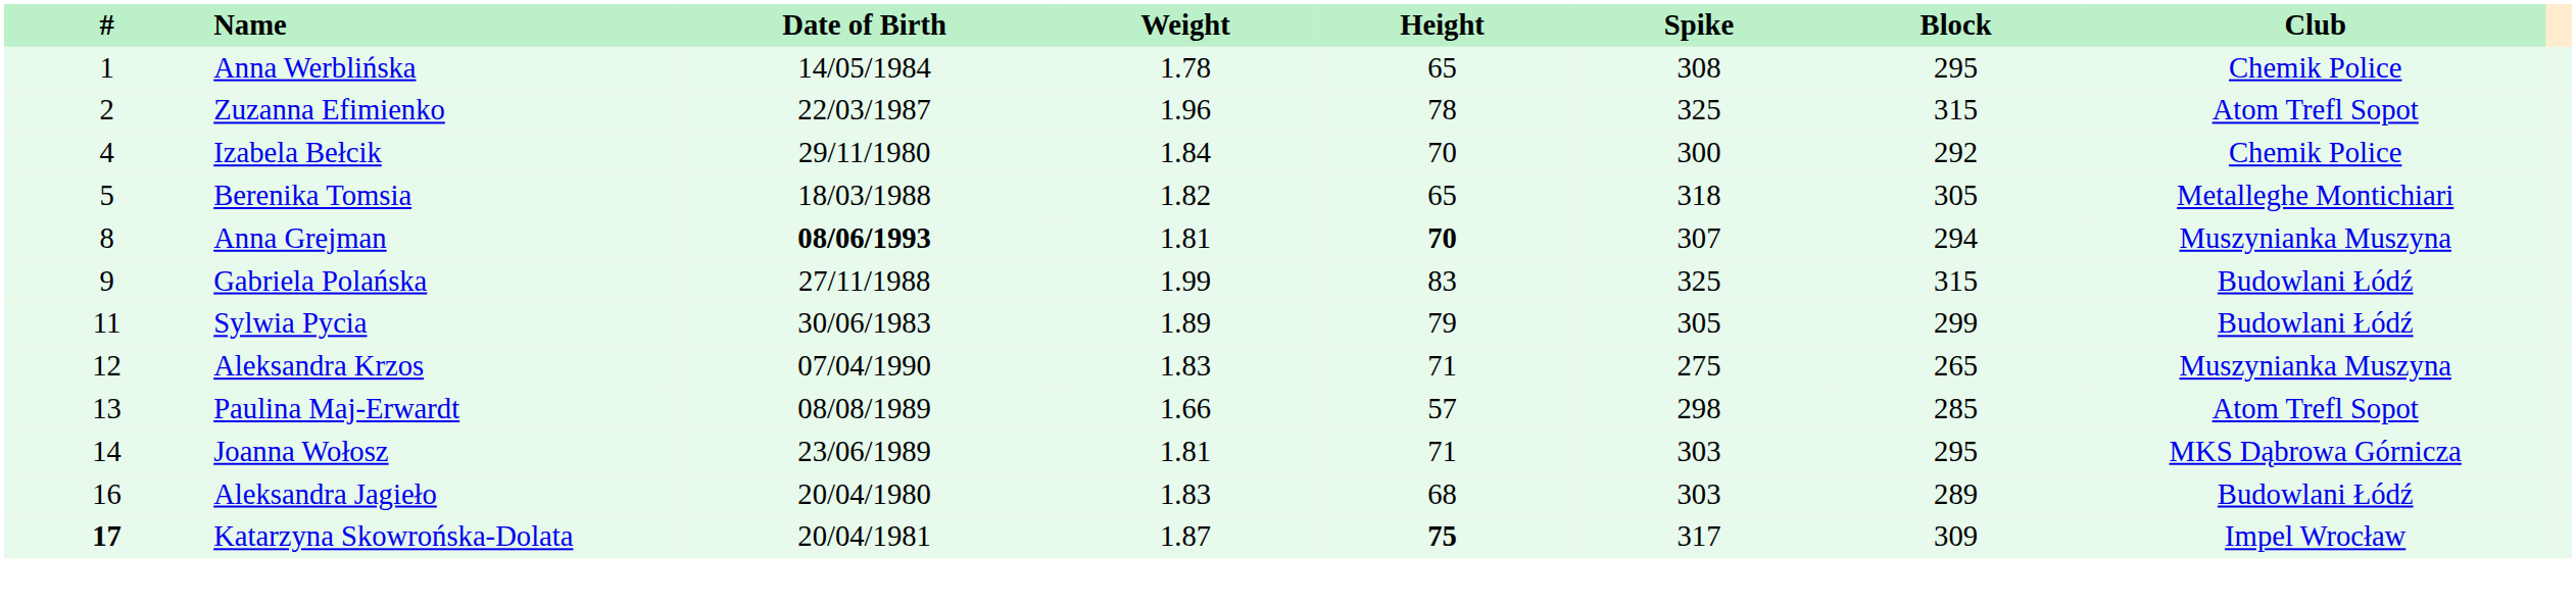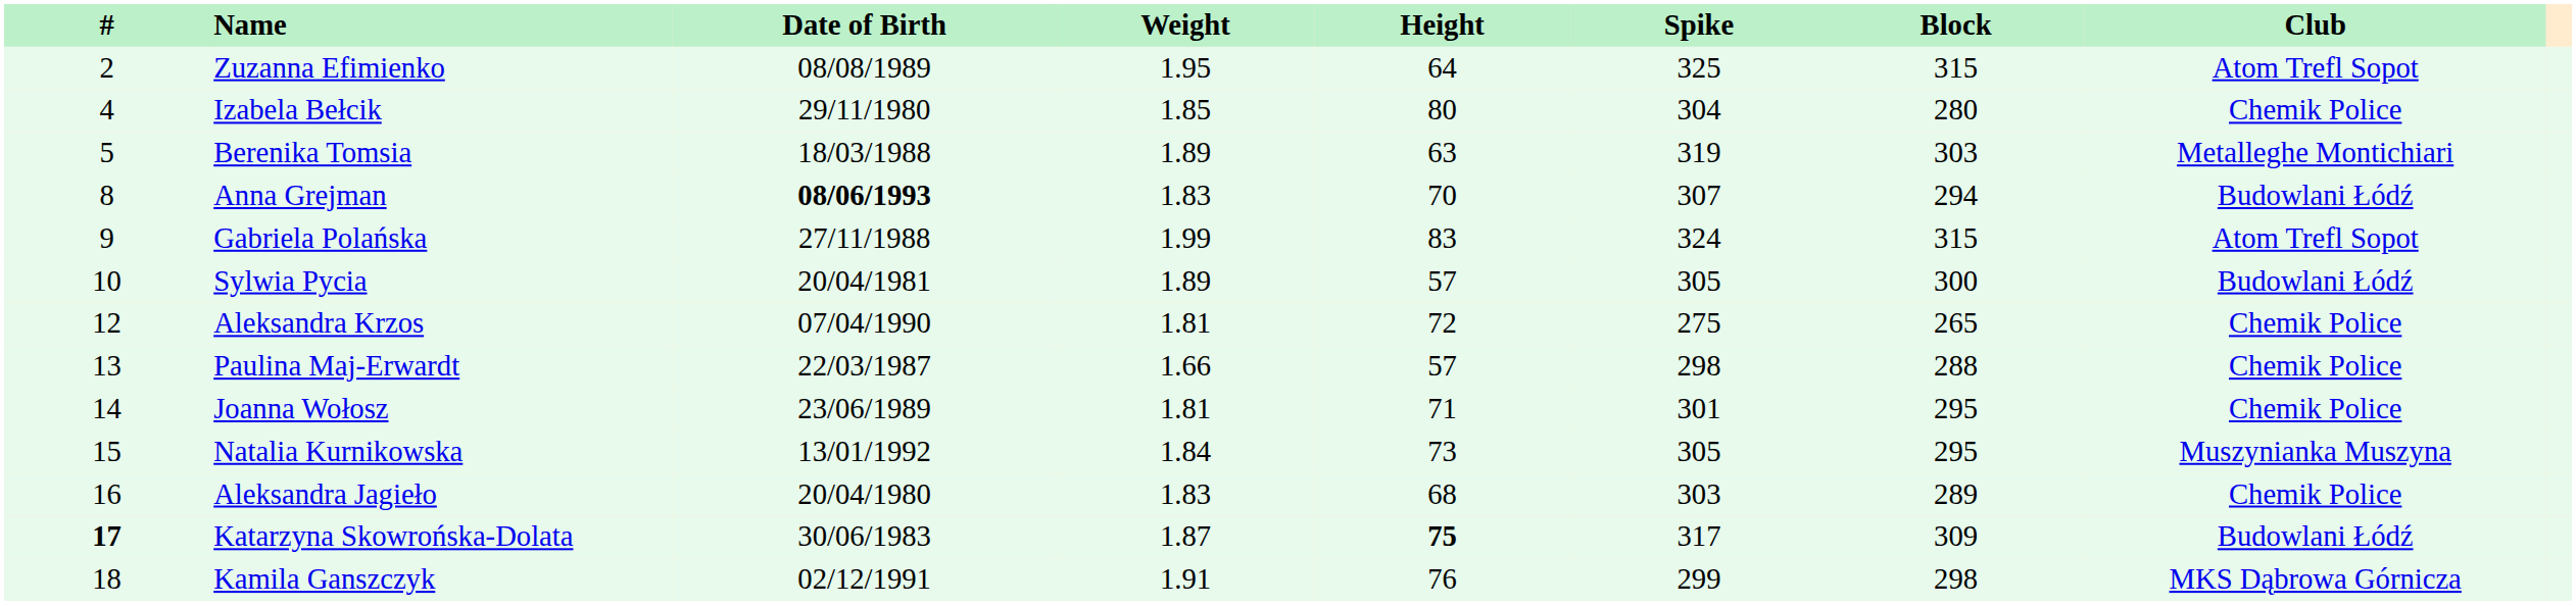 <table border=0 cellpadding=2 cellspacing=0  |- bgcolor=#FFECCE style="text-align:center; font-size:90%;" width=100%>
 <tr bgcolor=#BBF0C9>
 <th width=8%>#</th>
 <th width=18% align=left>Name</th>
 <th width=15%>Date of Birth</th>
 <th width=10%>Weight</th>
 <th width=10%>Height</th>
 <th width=10%>Spike</th>
 <th width=10%>Block</th>
 <th width=18%>Club</th>
 </tr>
 <tr bgcolor=#E7FAEC>
-<td>1</td>
-<td align=left><a href='#'>Anna Werblińska</a></td>
-<td>14/05/1984</td>
-<td>1.78</td>
-<td>65</td>
-<td>308</td>
-<td>295</td>
-<td> <a href='#'>Chemik Police</a></td>
-<td></td>
-</tr>
-<tr bgcolor=#E7FAEC>
 <td>2</td>
 <td align=left><a href='#'>Zuzanna Efimienko</a></td>
-<td>22/03/1987</td>
-<td>1.96</td>
-<td>78</td>
+<td>08/08/1989</td>
+<td>1.95</td>
+<td>64</td>
 <td>325</td>
 <td>315</td>
 <td> <a href='#'>Atom Trefl Sopot</a></td>
 <td></td>
 </tr>
 <tr bgcolor=#E7FAEC>
 <td>4</td>
 <td align=left><a href='#'>Izabela Bełcik</a></td>
 <td>29/11/1980</td>
-<td>1.84</td>
-<td>70</td>
-<td>300</td>
-<td>292</td>
+<td>1.85</td>
+<td>80</td>
+<td>304</td>
+<td>280</td>
 <td> <a href='#'>Chemik Police</a></td>
 <td></td>
 </tr>
 <tr bgcolor=#E7FAEC>
 <td>5</td>
 <td align=left><a href='#'>Berenika Tomsia</a></td>
 <td>18/03/1988</td>
-<td>1.82</td>
-<td>65</td>
-<td>318</td>
-<td>305</td>
+<td>1.89</td>
+<td>63</td>
+<td>319</td>
+<td>303</td>
 <td> <a href='#'>Metalleghe Montichiari</a></td>
 <td></td>
 </tr>
 <tr bgcolor=#E7FAEC>
 <td>8</td>
 <td align=left><a href='#'>Anna Grejman</a></td>
 <td><strong>08/06/1993</strong></td>
-<td>1.81</td>
-<td><strong>70</strong></td>
+<td>1.83</td>
+<td>70</td>
 <td>307</td>
 <td>294</td>
-<td> <a href='#'>Muszynianka Muszyna</a></td>
+<td> <a href='#'>Budowlani Łódź</a></td>
 <td></td>
 </tr>
 <tr bgcolor=#E7FAEC>
 <td>9</td>
 <td align=left><a href='#'>Gabriela Polańska</a></td>
 <td>27/11/1988</td>
 <td>1.99</td>
 <td>83</td>
-<td>325</td>
+<td>324</td>
 <td>315</td>
-<td> <a href='#'>Budowlani Łódź</a></td>
+<td> <a href='#'>Atom Trefl Sopot</a></td>
 <td></td>
 </tr>
 <tr bgcolor=#E7FAEC>
-<td>11</td>
+<td>10</td>
 <td align=left><a href='#'>Sylwia Pycia</a></td>
-<td>30/06/1983</td>
+<td>20/04/1981</td>
 <td>1.89</td>
-<td>79</td>
+<td>57</td>
 <td>305</td>
-<td>299</td>
+<td>300</td>
 <td> <a href='#'>Budowlani Łódź</a></td>
 <td></td>
 </tr>
 <tr bgcolor=#E7FAEC>
 <td>12</td>
 <td align=left><a href='#'>Aleksandra Krzos</a></td>
 <td>07/04/1990</td>
-<td>1.83</td>
-<td>71</td>
+<td>1.81</td>
+<td>72</td>
 <td>275</td>
 <td>265</td>
-<td> <a href='#'>Muszynianka Muszyna</a></td>
+<td> <a href='#'>Chemik Police</a></td>
 <td></td>
 </tr>
 <tr bgcolor=#E7FAEC>
 <td>13</td>
 <td align=left><a href='#'>Paulina Maj-Erwardt</a></td>
-<td>08/08/1989</td>
+<td>22/03/1987</td>
 <td>1.66</td>
 <td>57</td>
 <td>298</td>
-<td>285</td>
-<td> <a href='#'>Atom Trefl Sopot</a></td>
+<td>288</td>
+<td> <a href='#'>Chemik Police</a></td>
 <td></td>
 </tr>
 <tr bgcolor=#E7FAEC>
 <td>14</td>
 <td align=left><a href='#'>Joanna Wołosz</a></td>
 <td>23/06/1989</td>
 <td>1.81</td>
 <td>71</td>
-<td>303</td>
+<td>301</td>
 <td>295</td>
-<td> <a href='#'>MKS Dąbrowa Górnicza</a></td>
+<td> <a href='#'>Chemik Police</a></td>
+<td></td>
+</tr>
+<tr bgcolor=#E7FAEC>
+<td>15</td>
+<td align=left><a href='#'>Natalia Kurnikowska</a></td>
+<td>13/01/1992</td>
+<td>1.84</td>
+<td>73</td>
+<td>305</td>
+<td>295</td>
+<td> <a href='#'>Muszynianka Muszyna</a></td>
 <td></td>
 </tr>
 <tr bgcolor=#E7FAEC>
 <td>16</td>
 <td align=left><a href='#'>Aleksandra Jagieło</a></td>
 <td>20/04/1980</td>
 <td>1.83</td>
 <td>68</td>
 <td>303</td>
 <td>289</td>
-<td> <a href='#'>Budowlani Łódź</a></td>
+<td> <a href='#'>Chemik Police</a></td>
 <td></td>
 </tr>
 <tr bgcolor=#E7FAEC>
 <td><strong>17</strong></td>
 <td align=left><a href='#'>Katarzyna Skowrońska-Dolata</a></td>
-<td>20/04/1981</td>
+<td>30/06/1983</td>
 <td>1.87</td>
 <td><strong>75</strong></td>
 <td>317</td>
 <td>309</td>
-<td> <a href='#'>Impel Wrocław</a></td>
+<td> <a href='#'>Budowlani Łódź</a></td>
+<td></td>
+</tr>
+<tr bgcolor=#E7FAEC>
+<td>18</td>
+<td align=left><a href='#'>Kamila Ganszczyk</a></td>
+<td>02/12/1991</td>
+<td>1.91</td>
+<td>76</td>
+<td>299</td>
+<td>298</td>
+<td> <a href='#'>MKS Dąbrowa Górnicza</a></td>
 <td></td>
 </tr>
 </table>
